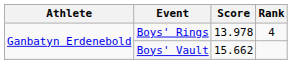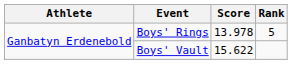 <table class="wikitable" border="1" style="font-size:90%">
 <tr>
 <th>Athlete</th>
 <th>Event</th>
 <th>Score</th>
 <th>Rank</th>
 </tr>
 <tr>
 <td rowspan=2><a href='#'>Ganbatyn Erdenebold</a></td>
 <td><a href='#'>Boys' Rings</a></td>
 <td align=center>13.978</td>
-<td align=center>4</td>
+<td align=center>5</td>
 </tr>
 <tr>
 <td><a href='#'>Boys' Vault</a></td>
-<td align=center>15.662</td>
+<td align=center>15.622</td>
 <td align=center></td>
 </tr>
 </table>
